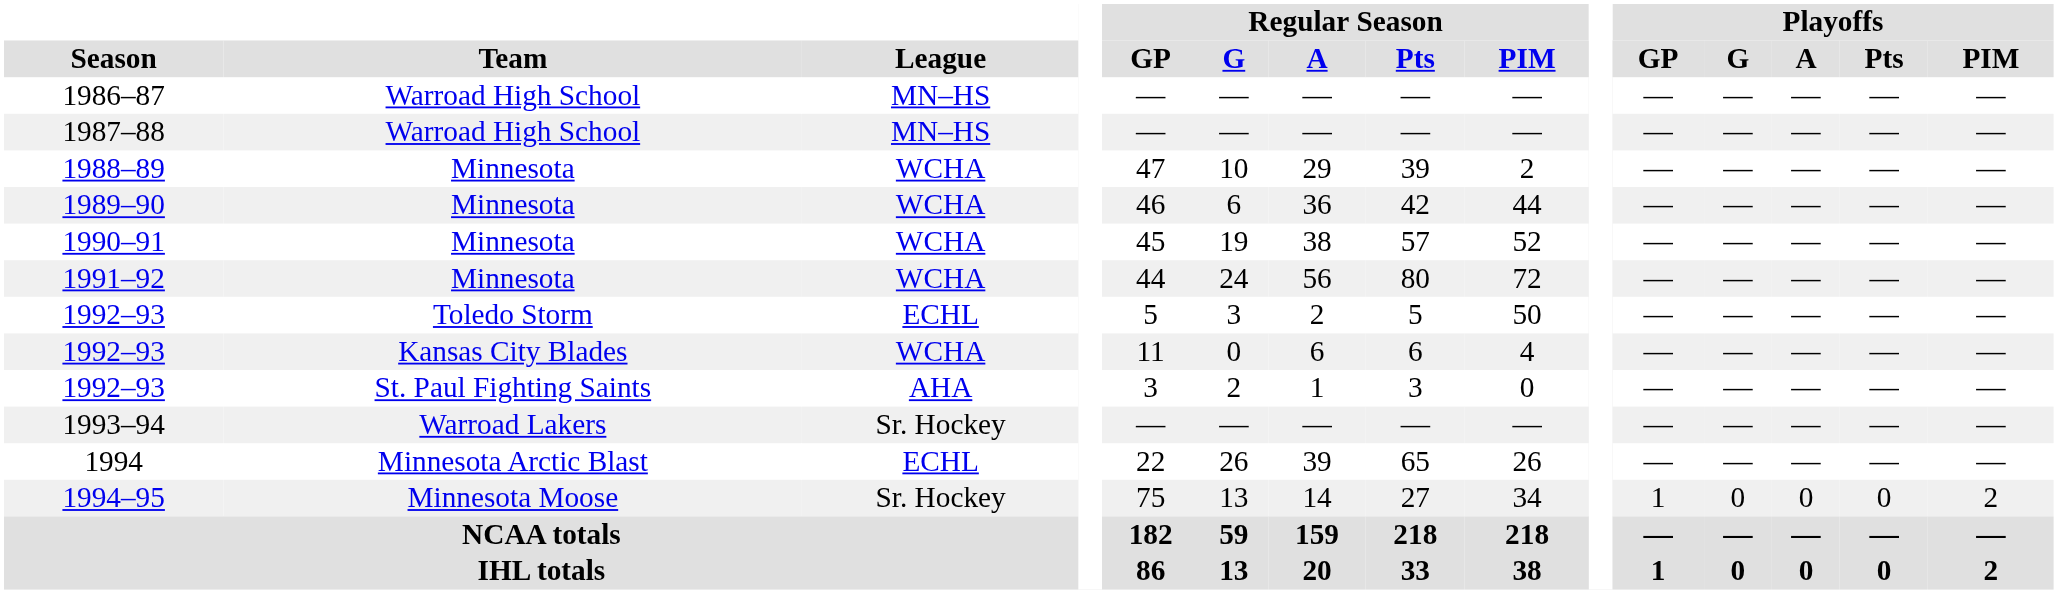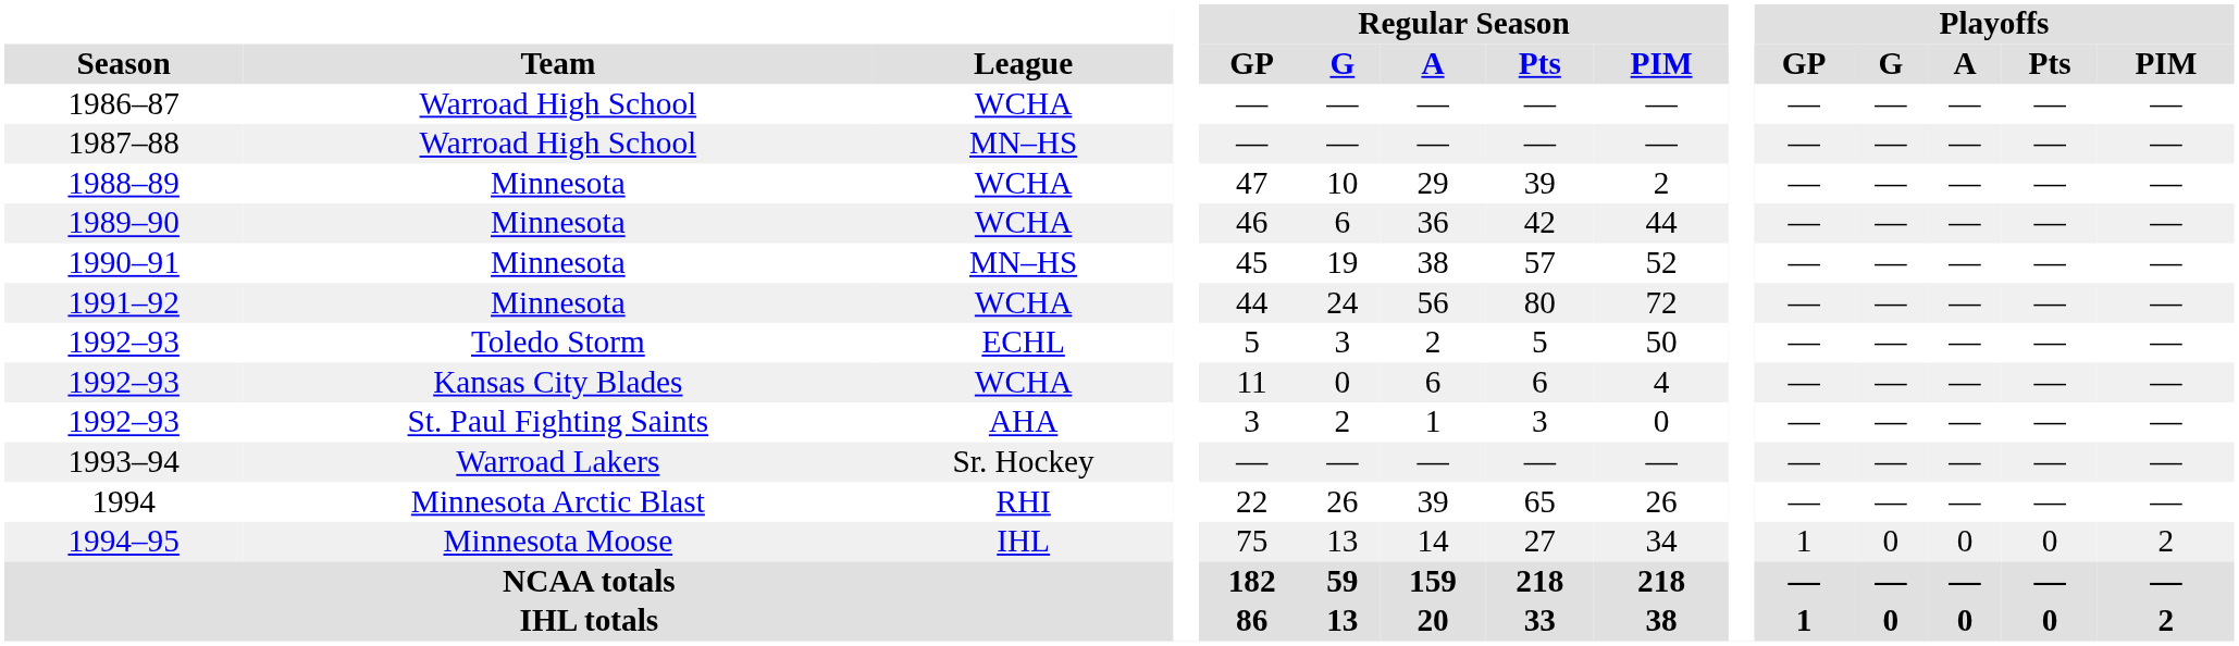 <table border="0" cellpadding="1" cellspacing="0" style="text-align:center; width:70em">
 <tr bgcolor="#e0e0e0">
 <th colspan="3"  bgcolor="#ffffff"> </th>
 <th rowspan="99" bgcolor="#ffffff"> </th>
 <th colspan="5">Regular Season</th>
 <th rowspan="99" bgcolor="#ffffff"> </th>
 <th colspan="5">Playoffs</th>
 </tr>
 <tr bgcolor="#e0e0e0">
 <th>Season</th>
 <th>Team</th>
 <th>League</th>
 <th>GP</th>
 <th><a href='#'>G</a></th>
 <th><a href='#'>A</a></th>
 <th><a href='#'>Pts</a></th>
 <th><a href='#'>PIM</a></th>
 <th>GP</th>
 <th>G</th>
 <th>A</th>
 <th>Pts</th>
 <th>PIM</th>
 </tr>
 <tr>
 <td>1986–87</td>
 <td><a href='#'>Warroad High School</a></td>
-<td><a href='#'>MN–HS</a></td>
+<td><a href='#'>WCHA</a></td>
 <td>—</td>
 <td>—</td>
 <td>—</td>
 <td>—</td>
 <td>—</td>
 <td>—</td>
 <td>—</td>
 <td>—</td>
 <td>—</td>
 <td>—</td>
 </tr>
 <tr bgcolor="f0f0f0">
 <td>1987–88</td>
 <td><a href='#'>Warroad High School</a></td>
 <td><a href='#'>MN–HS</a></td>
 <td>—</td>
 <td>—</td>
 <td>—</td>
 <td>—</td>
 <td>—</td>
 <td>—</td>
 <td>—</td>
 <td>—</td>
 <td>—</td>
 <td>—</td>
 </tr>
 <tr>
 <td><a href='#'>1988–89</a></td>
 <td><a href='#'>Minnesota</a></td>
 <td><a href='#'>WCHA</a></td>
 <td>47</td>
 <td>10</td>
 <td>29</td>
 <td>39</td>
 <td>2</td>
 <td>—</td>
 <td>—</td>
 <td>—</td>
 <td>—</td>
 <td>—</td>
 </tr>
 <tr bgcolor="f0f0f0">
 <td><a href='#'>1989–90</a></td>
 <td><a href='#'>Minnesota</a></td>
 <td><a href='#'>WCHA</a></td>
 <td>46</td>
 <td>6</td>
 <td>36</td>
 <td>42</td>
 <td>44</td>
 <td>—</td>
 <td>—</td>
 <td>—</td>
 <td>—</td>
 <td>—</td>
 </tr>
 <tr>
 <td><a href='#'>1990–91</a></td>
 <td><a href='#'>Minnesota</a></td>
-<td><a href='#'>WCHA</a></td>
+<td><a href='#'>MN–HS</a></td>
 <td>45</td>
 <td>19</td>
 <td>38</td>
 <td>57</td>
 <td>52</td>
 <td>—</td>
 <td>—</td>
 <td>—</td>
 <td>—</td>
 <td>—</td>
 </tr>
 <tr bgcolor="f0f0f0">
 <td><a href='#'>1991–92</a></td>
 <td><a href='#'>Minnesota</a></td>
 <td><a href='#'>WCHA</a></td>
 <td>44</td>
 <td>24</td>
 <td>56</td>
 <td>80</td>
 <td>72</td>
 <td>—</td>
 <td>—</td>
 <td>—</td>
 <td>—</td>
 <td>—</td>
 </tr>
 <tr>
 <td><a href='#'>1992–93</a></td>
 <td><a href='#'>Toledo Storm</a></td>
 <td><a href='#'>ECHL</a></td>
 <td>5</td>
 <td>3</td>
 <td>2</td>
 <td>5</td>
 <td>50</td>
 <td>—</td>
 <td>—</td>
 <td>—</td>
 <td>—</td>
 <td>—</td>
 </tr>
 <tr bgcolor="f0f0f0">
 <td><a href='#'>1992–93</a></td>
 <td><a href='#'>Kansas City Blades</a></td>
 <td><a href='#'>WCHA</a></td>
 <td>11</td>
 <td>0</td>
 <td>6</td>
 <td>6</td>
 <td>4</td>
 <td>—</td>
 <td>—</td>
 <td>—</td>
 <td>—</td>
 <td>—</td>
 </tr>
 <tr>
 <td><a href='#'>1992–93</a></td>
 <td><a href='#'>St. Paul Fighting Saints</a></td>
 <td><a href='#'>AHA</a></td>
 <td>3</td>
 <td>2</td>
 <td>1</td>
 <td>3</td>
 <td>0</td>
 <td>—</td>
 <td>—</td>
 <td>—</td>
 <td>—</td>
 <td>—</td>
 </tr>
 <tr bgcolor="f0f0f0">
 <td>1993–94</td>
 <td><a href='#'>Warroad Lakers</a></td>
 <td>Sr. Hockey</td>
 <td>—</td>
 <td>—</td>
 <td>—</td>
 <td>—</td>
 <td>—</td>
 <td>—</td>
 <td>—</td>
 <td>—</td>
 <td>—</td>
 <td>—</td>
 </tr>
 <tr>
 <td>1994</td>
 <td><a href='#'>Minnesota Arctic Blast</a></td>
-<td><a href='#'>ECHL</a></td>
+<td><a href='#'>RHI</a></td>
 <td>22</td>
 <td>26</td>
 <td>39</td>
 <td>65</td>
 <td>26</td>
 <td>—</td>
 <td>—</td>
 <td>—</td>
 <td>—</td>
 <td>—</td>
 </tr>
 <tr bgcolor="f0f0f0">
 <td><a href='#'>1994–95</a></td>
 <td><a href='#'>Minnesota Moose</a></td>
-<td>Sr. Hockey</td>
+<td><a href='#'>IHL</a></td>
 <td>75</td>
 <td>13</td>
 <td>14</td>
 <td>27</td>
 <td>34</td>
 <td>1</td>
 <td>0</td>
 <td>0</td>
 <td>0</td>
 <td>2</td>
 </tr>
 <tr bgcolor="#e0e0e0">
 <th colspan="3">NCAA totals</th>
 <th>182</th>
 <th>59</th>
 <th>159</th>
 <th>218</th>
 <th>218</th>
 <th>—</th>
 <th>—</th>
 <th>—</th>
 <th>—</th>
 <th>—</th>
 </tr>
 <tr bgcolor="#e0e0e0">
 <th colspan="3">IHL totals</th>
 <th>86</th>
 <th>13</th>
 <th>20</th>
 <th>33</th>
 <th>38</th>
 <th>1</th>
 <th>0</th>
 <th>0</th>
 <th>0</th>
 <th>2</th>
 </tr>
 </table>
